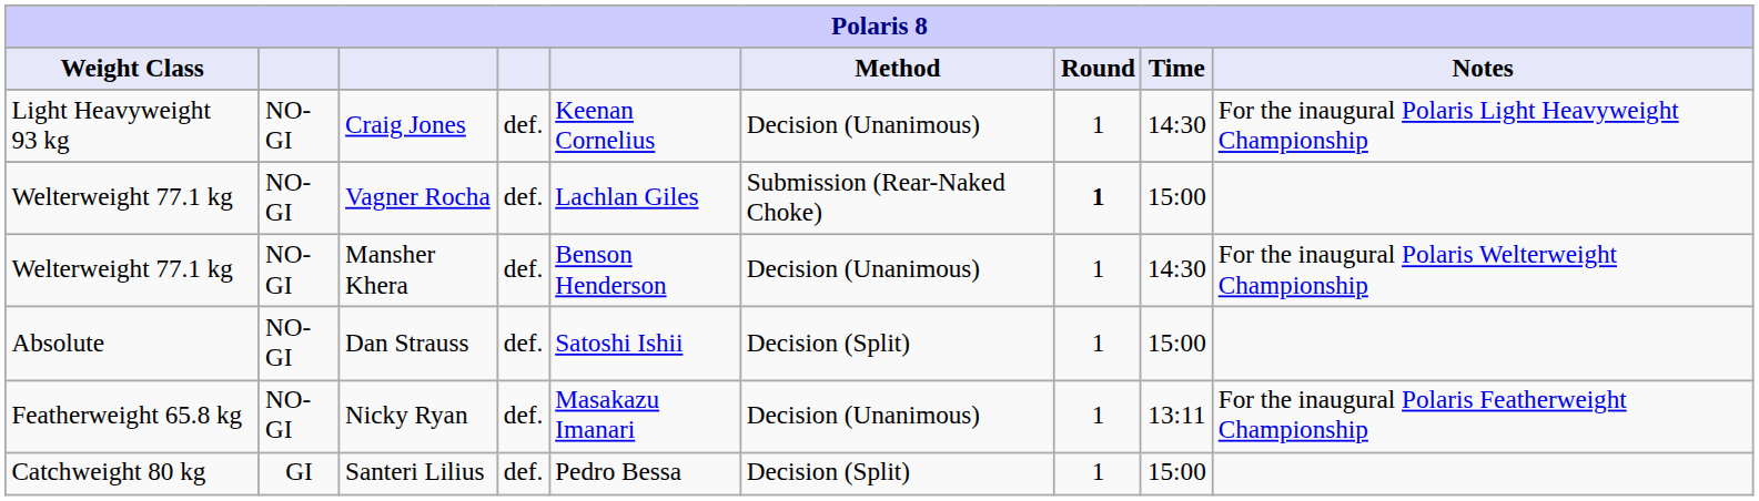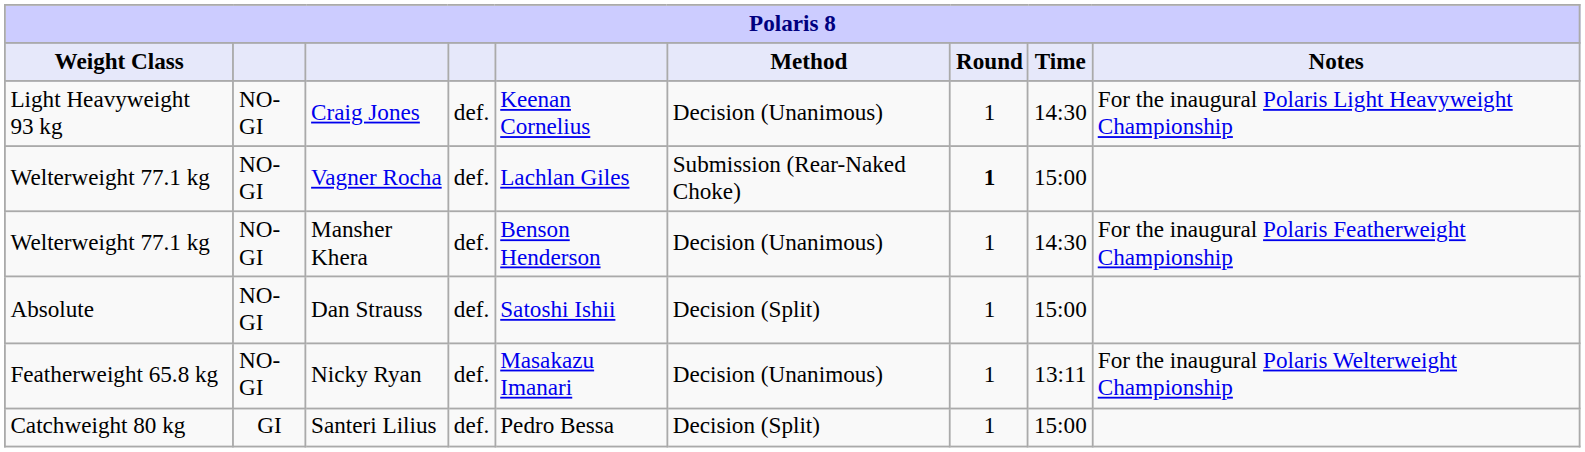 <table class="wikitable" style="font-size: 80%;">
 <tr>
 <th colspan="9" style="background-color: #ccf; color: #000080; text-align: center;"><strong>Polaris 8</strong></th>
 </tr>
 <tr>
 <th colspan="1" style="background-color: #E6E8FA; color: #000000; text-align: center;">Weight Class</th>
 <th colspan="1" style="background-color: #E6E8FA; color: #000000; text-align: center;"></th>
 <th colspan="1" style="background-color: #E6E8FA; color: #000000; text-align: center;"></th>
 <th colspan="1" style="background-color: #E6E8FA; color: #000000; text-align: center;"></th>
 <th colspan="1" style="background-color: #E6E8FA; color: #000000; text-align: center;"></th>
 <th colspan="1" style="background-color: #E6E8FA; color: #000000; text-align: center;">Method</th>
 <th colspan="1" style="background-color: #E6E8FA; color: #000000; text-align: center;">Round</th>
 <th colspan="1" style="background-color: #E6E8FA; color: #000000; text-align: center;">Time</th>
 <th colspan="1" style="background-color: #E6E8FA; color: #000000; text-align: center;">Notes</th>
 </tr>
 <tr>
 <td>Light Heavyweight 93 kg</td>
 <td>NO-GI</td>
 <td> <a href='#'>Craig Jones</a></td>
 <td>def.</td>
 <td> <a href='#'>Keenan Cornelius</a></td>
 <td>Decision (Unanimous)</td>
 <td align=center>1</td>
 <td align=center>14:30</td>
 <td>For the inaugural <a href='#'>Polaris Light Heavyweight Championship</a></td>
 </tr>
 <tr>
 <td>Welterweight 77.1 kg</td>
 <td>NO-GI</td>
 <td> <a href='#'>Vagner Rocha</a></td>
 <td>def.</td>
 <td> <a href='#'>Lachlan Giles</a></td>
 <td>Submission (Rear-Naked Choke)</td>
 <td align=center><strong>1</strong></td>
 <td align=center>15:00</td>
 <td></td>
 </tr>
 <tr>
 <td>Welterweight 77.1 kg</td>
 <td>NO-GI</td>
 <td> Mansher Khera</td>
 <td>def.</td>
 <td> <a href='#'>Benson Henderson</a></td>
 <td>Decision (Unanimous)</td>
 <td align=center>1</td>
 <td align=center>14:30</td>
-<td>For the inaugural <a href='#'>Polaris Welterweight Championship</a></td>
+<td>For the inaugural <a href='#'>Polaris Featherweight Championship</a></td>
 </tr>
 <tr>
 <td>Absolute</td>
 <td>NO-GI</td>
 <td> Dan Strauss</td>
 <td>def.</td>
 <td> <a href='#'>Satoshi Ishii</a></td>
 <td>Decision (Split)</td>
 <td align=center>1</td>
 <td align=center>15:00</td>
 <td></td>
 </tr>
 <tr>
 <td>Featherweight 65.8 kg</td>
 <td>NO-GI</td>
 <td> Nicky Ryan</td>
 <td>def.</td>
 <td> <a href='#'>Masakazu Imanari</a></td>
 <td>Decision (Unanimous)</td>
 <td align=center>1</td>
 <td align=center>13:11</td>
-<td>For the inaugural <a href='#'>Polaris Featherweight Championship</a></td>
+<td>For the inaugural <a href='#'>Polaris Welterweight Championship</a></td>
 </tr>
 <tr>
 <td>Catchweight 80 kg</td>
 <td align=center>GI</td>
 <td> Santeri Lilius</td>
 <td>def.</td>
 <td> Pedro Bessa</td>
 <td>Decision (Split)</td>
 <td align=center>1</td>
 <td align=center>15:00</td>
 <td></td>
 </tr>
 </table>
